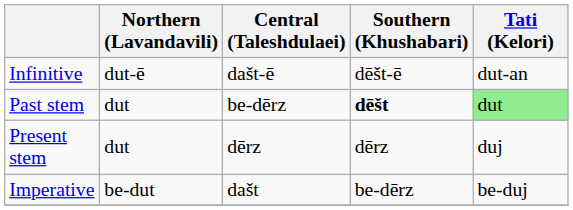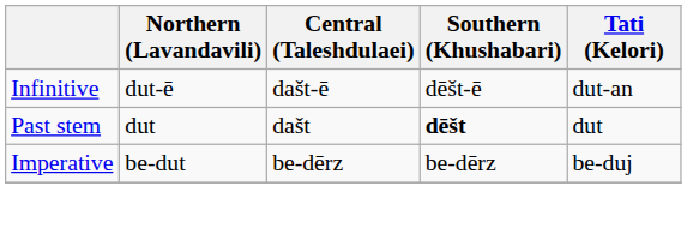 <table class="wikitable">
 <tr>
 <th style="width:70px"></th>
 <th style="width:70px">Northern (Lavandavili)</th>
 <th style="width:70px">Central (Taleshdulaei)</th>
 <th style="width:70px">Southern (Khushabari)</th>
 <th style="width:70px"><a href='#'>Tati</a> (Kelori)</th>
 </tr>
 <tr>
 <td><a href='#'>Infinitive</a></td>
 <td>dut-ē</td>
 <td>dašt-ē</td>
 <td>dēšt-ē</td>
 <td>dut-an</td>
 </tr>
 <tr>
 <td><a href='#'>Past stem</a></td>
 <td>dut</td>
-<td>be-dērz</td>
+<td>dašt</td>
 <td><strong>dēšt</strong></td>
-<td style="background: lightgreen;">dut</td>
-</tr>
-<tr>
-<td><a href='#'>Present stem</a></td>
 <td>dut</td>
-<td>dērz</td>
-<td>dērz</td>
-<td>duj</td>
 </tr>
 <tr>
 <td><a href='#'>Imperative</a></td>
 <td>be-dut</td>
-<td>dašt</td>
+<td>be-dērz</td>
 <td>be-dērz</td>
 <td>be-duj</td>
 </tr>
 <tr>
 </tr>
 </table>
